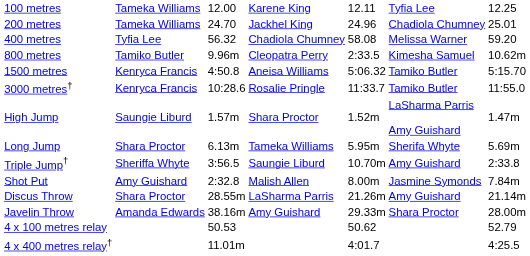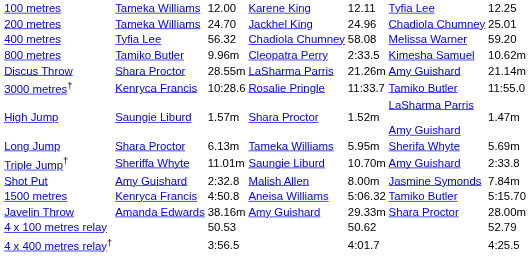 <table>
 <tr>
 <td><a href='#'>100 metres</a></td>
 <td align=left><a href='#'>Tameka Williams</a> <br> </td>
 <td>12.00</td>
 <td align=left><a href='#'>Karene King</a> <br> </td>
 <td>12.11</td>
 <td align=left><a href='#'>Tyfia Lee</a> <br> </td>
 <td>12.25</td>
 </tr>
 <tr>
 <td><a href='#'>200 metres</a></td>
 <td align=left><a href='#'>Tameka Williams</a> <br> </td>
 <td>24.70</td>
 <td align=left><a href='#'>Jackhel King</a> <br> </td>
 <td>24.96</td>
 <td align=left><a href='#'>Chadiola Chumney</a> <br> </td>
 <td>25.01</td>
 </tr>
 <tr>
 <td><a href='#'>400 metres</a></td>
 <td align=left><a href='#'>Tyfia Lee</a> <br> </td>
 <td>56.32</td>
 <td align=left><a href='#'>Chadiola Chumney</a> <br> </td>
 <td>58.08</td>
 <td align=left><a href='#'>Melissa Warner</a> <br> </td>
 <td>59.20</td>
 </tr>
 <tr>
 <td><a href='#'>800 metres</a></td>
 <td align=left><a href='#'>Tamiko Butler</a> <br> </td>
 <td>9.96m</td>
 <td align=left><a href='#'>Cleopatra Perry</a> <br> </td>
 <td>2:33.5</td>
 <td align=left><a href='#'>Kimesha Samuel</a> <br> </td>
 <td>10.62m</td>
 </tr>
 <tr>
-<td><a href='#'>1500 metres</a></td>
-<td align=left><a href='#'>Kenryca Francis</a> <br> </td>
-<td>4:50.8</td>
-<td align=left><a href='#'>Aneisa Williams</a> <br> </td>
-<td>5:06.32</td>
-<td align=left><a href='#'>Tamiko Butler</a> <br> </td>
-<td>5:15.70</td>
+<td><a href='#'>Discus Throw</a></td>
+<td align=left><a href='#'>Shara Proctor</a> <br> </td>
+<td>28.55m</td>
+<td align=left><a href='#'>LaSharma Parris</a> <br> </td>
+<td>21.26m</td>
+<td align=left><a href='#'>Amy Guishard</a> <br> </td>
+<td>21.14m</td>
 </tr>
 <tr>
 <td><a href='#'>3000 metres</a><sup>†</sup></td>
 <td align=left><a href='#'>Kenryca Francis</a> <br> </td>
 <td>10:28.6</td>
 <td align=left><a href='#'>Rosalie Pringle</a> <br> </td>
 <td>11:33.7</td>
 <td align=left><a href='#'>Tamiko Butler</a> <br> </td>
 <td>11:55.0</td>
 </tr>
 <tr>
 <td><a href='#'>High Jump</a></td>
 <td align=left><a href='#'>Saungie Liburd</a> <br> </td>
 <td>1.57m</td>
 <td align=left><a href='#'>Shara Proctor</a> <br> </td>
 <td>1.52m</td>
 <td align=left><a href='#'>LaSharma Parris</a> <br>  <br> <a href='#'>Amy Guishard</a> <br> </td>
 <td>1.47m</td>
 </tr>
 <tr>
 <td><a href='#'>Long Jump</a></td>
 <td align=left><a href='#'>Shara Proctor</a> <br> </td>
 <td>6.13m</td>
 <td align=left><a href='#'>Tameka Williams</a> <br> </td>
 <td>5.95m</td>
 <td align=left><a href='#'>Sherifa Whyte</a> <br> </td>
 <td>5.69m</td>
 </tr>
 <tr>
 <td><a href='#'>Triple Jump</a><sup>†</sup></td>
 <td align=left><a href='#'>Sheriffa Whyte</a> <br> </td>
-<td>3:56.5</td>
+<td>11.01m</td>
 <td align=left><a href='#'>Saungie Liburd</a> <br> </td>
 <td>10.70m</td>
 <td align=left><a href='#'>Amy Guishard</a> <br> </td>
 <td>2:33.8</td>
 </tr>
 <tr>
 <td><a href='#'>Shot Put</a></td>
 <td align=left><a href='#'>Amy Guishard</a> <br> </td>
 <td>2:32.8</td>
 <td align=left><a href='#'>Malish Allen</a> <br> </td>
 <td>8.00m</td>
 <td align=left><a href='#'>Jasmine Symonds</a> <br> </td>
 <td>7.84m</td>
 </tr>
 <tr>
-<td><a href='#'>Discus Throw</a></td>
-<td align=left><a href='#'>Shara Proctor</a> <br> </td>
-<td>28.55m</td>
-<td align=left><a href='#'>LaSharma Parris</a> <br> </td>
-<td>21.26m</td>
-<td align=left><a href='#'>Amy Guishard</a> <br> </td>
-<td>21.14m</td>
+<td><a href='#'>1500 metres</a></td>
+<td align=left><a href='#'>Kenryca Francis</a> <br> </td>
+<td>4:50.8</td>
+<td align=left><a href='#'>Aneisa Williams</a> <br> </td>
+<td>5:06.32</td>
+<td align=left><a href='#'>Tamiko Butler</a> <br> </td>
+<td>5:15.70</td>
 </tr>
 <tr>
 <td><a href='#'>Javelin Throw</a></td>
 <td align=left><a href='#'>Amanda Edwards</a> <br> </td>
 <td>38.16m</td>
 <td align=left><a href='#'>Amy Guishard</a> <br> </td>
 <td>29.33m</td>
 <td align=left><a href='#'>Shara Proctor</a> <br> </td>
 <td>28.00m</td>
 </tr>
 <tr>
 <td><a href='#'>4 x 100 metres relay</a></td>
 <td></td>
 <td>50.53</td>
 <td></td>
 <td>50.62</td>
 <td></td>
 <td>52.79</td>
 </tr>
 <tr>
 <td><a href='#'>4 x 400 metres relay</a><sup>†</sup></td>
 <td></td>
-<td>11.01m</td>
+<td>3:56.5</td>
 <td></td>
 <td>4:01.7</td>
 <td></td>
 <td>4:25.5</td>
 </tr>
 </table>
